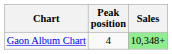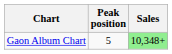 <table class="wikitable sortable plainrowheaders">
 <tr>
 <th scope="col">Chart</th>
 <th scope="col">Peak<br>position</th>
 <th scope="col">Sales</th>
 </tr>
 <tr>
 <td style="text-align:center"><a href='#'>Gaon Album Chart</a></td>
-<td style="text-align:center">4</td>
+<td style="text-align:center">5</td>
 <td style="background: lightgreen; text-align:center">10,348+</td>
 </tr>
 </table>
